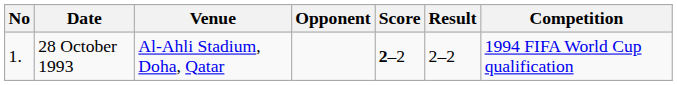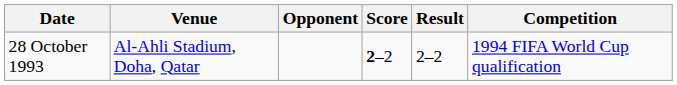 <table class="wikitable" style="font-size:100%;">
 <tr>
-<th>No</th>
 <th>Date</th>
 <th>Venue</th>
 <th>Opponent</th>
 <th>Score</th>
 <th>Result</th>
 <th>Competition</th>
 </tr>
 <tr>
-<td>1.</td>
 <td>28 October 1993</td>
 <td><a href='#'>Al-Ahli Stadium</a>, <a href='#'>Doha</a>, <a href='#'>Qatar</a></td>
 <td></td>
 <td><strong>2</strong>–2</td>
 <td>2–2</td>
 <td><a href='#'>1994 FIFA World Cup qualification</a></td>
 </tr>
 </table>
